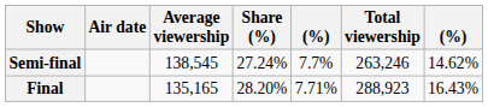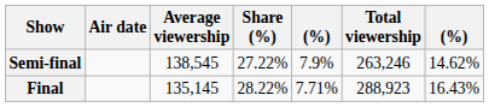 <table class="wikitable plainrowheaders sortable" style="text-align:center">
 <tr>
 <th scope="col" class="unsortable">Show</th>
 <th scope="col">Air date</th>
 <th scope="col">Average<br>viewership</th>
 <th scope="col">Share<br>(%)</th>
 <th scope="col"><br>(%)</th>
 <th scope="col">Total<br>viewership</th>
 <th scope="col"><br>(%)</th>
 </tr>
 <tr>
 <th scope="row">Semi-final</th>
 <td></td>
 <td>138,545</td>
-<td>27.24%</td>
-<td>7.7%</td>
+<td>27.22%</td>
+<td>7.9%</td>
 <td>263,246</td>
 <td>14.62%</td>
 </tr>
 <tr>
 <th scope="row">Final</th>
 <td></td>
-<td>135,165</td>
-<td>28.20%</td>
+<td>135,145</td>
+<td>28.22%</td>
 <td>7.71%</td>
 <td>288,923</td>
 <td>16.43%</td>
 </tr>
 </table>
